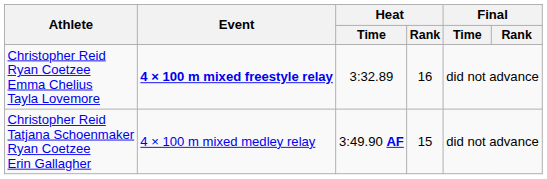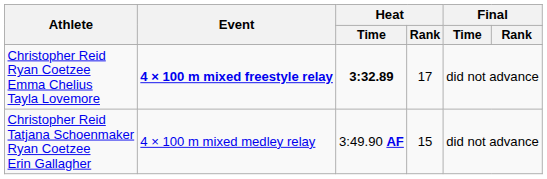 <table class=wikitable style="font-size:90%">
 <tr>
 <th rowspan="2">Athlete</th>
 <th rowspan="2">Event</th>
 <th colspan="2">Heat</th>
 <th colspan="2">Final</th>
 </tr>
 <tr style="font-size:95%">
 <th>Time</th>
 <th>Rank</th>
 <th>Time</th>
 <th>Rank</th>
 </tr>
 <tr align=center>
 <td align=left><a href='#'>Christopher Reid</a><br><a href='#'>Ryan Coetzee</a><br><a href='#'>Emma Chelius</a><br><a href='#'>Tayla Lovemore</a></td>
 <td align=left><strong><a href='#'>4 × 100 m mixed freestyle relay</a></strong></td>
-<td>3:32.89</td>
-<td>16</td>
+<td><strong>3:32.89</strong></td>
+<td>17</td>
 <td colspan=2>did not advance</td>
 </tr>
 <tr align=center>
 <td align=left><a href='#'>Christopher Reid</a><br><a href='#'>Tatjana Schoenmaker</a><br><a href='#'>Ryan Coetzee</a><br><a href='#'>Erin Gallagher</a></td>
 <td align=left><a href='#'>4 × 100 m mixed medley relay</a></td>
 <td>3:49.90 <strong><a href='#'>AF</a></strong></td>
 <td>15</td>
 <td colspan=2>did not advance</td>
 </tr>
 </table>
